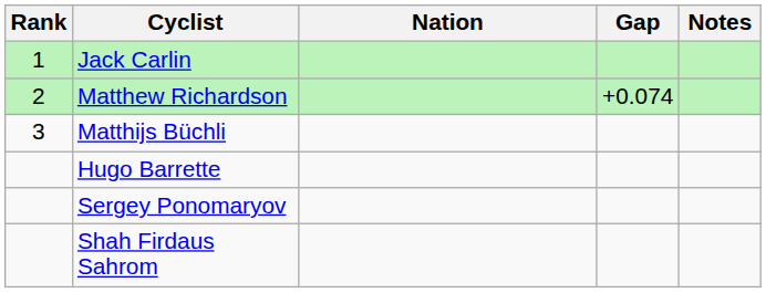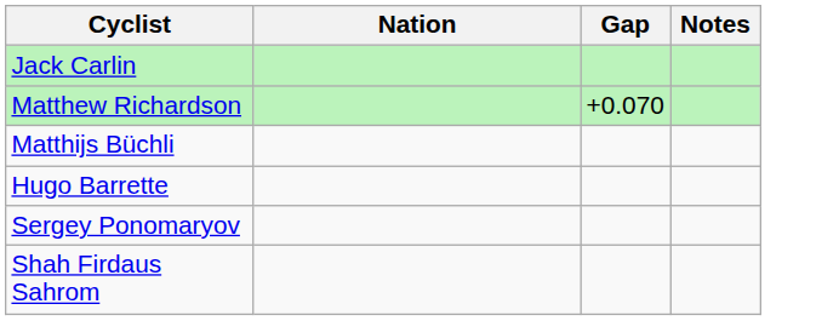 <table class="wikitable" style="text-align:center">
 <tr>
-<th width=30>Rank</th>
 <th width=150>Cyclist</th>
 <th width=200>Nation</th>
 <th width=30>Gap</th>
 <th width=50>Notes</th>
 </tr>
 <tr bgcolor=#bbf3bb>
-<td>1</td>
 <td align=left><a href='#'>Jack Carlin</a></td>
 <td align=left></td>
 <td></td>
 <td></td>
 </tr>
 <tr bgcolor=#bbf3bb>
-<td>2</td>
 <td align=left><a href='#'>Matthew Richardson</a></td>
 <td align=left></td>
-<td>+0.074</td>
+<td>+0.070</td>
 <td></td>
 </tr>
 <tr>
-<td>3</td>
 <td align=left><a href='#'>Matthijs Büchli</a></td>
 <td align=left></td>
 <td></td>
 <td></td>
 </tr>
 <tr>
-<td></td>
 <td align=left><a href='#'>Hugo Barrette</a></td>
 <td align=left></td>
 <td></td>
 <td></td>
 </tr>
 <tr>
-<td></td>
 <td align=left><a href='#'>Sergey Ponomaryov</a></td>
 <td align=left></td>
 <td></td>
 <td></td>
 </tr>
 <tr>
-<td></td>
 <td align=left><a href='#'>Shah Firdaus Sahrom</a></td>
 <td align=left></td>
 <td></td>
 <td></td>
 </tr>
 </table>
